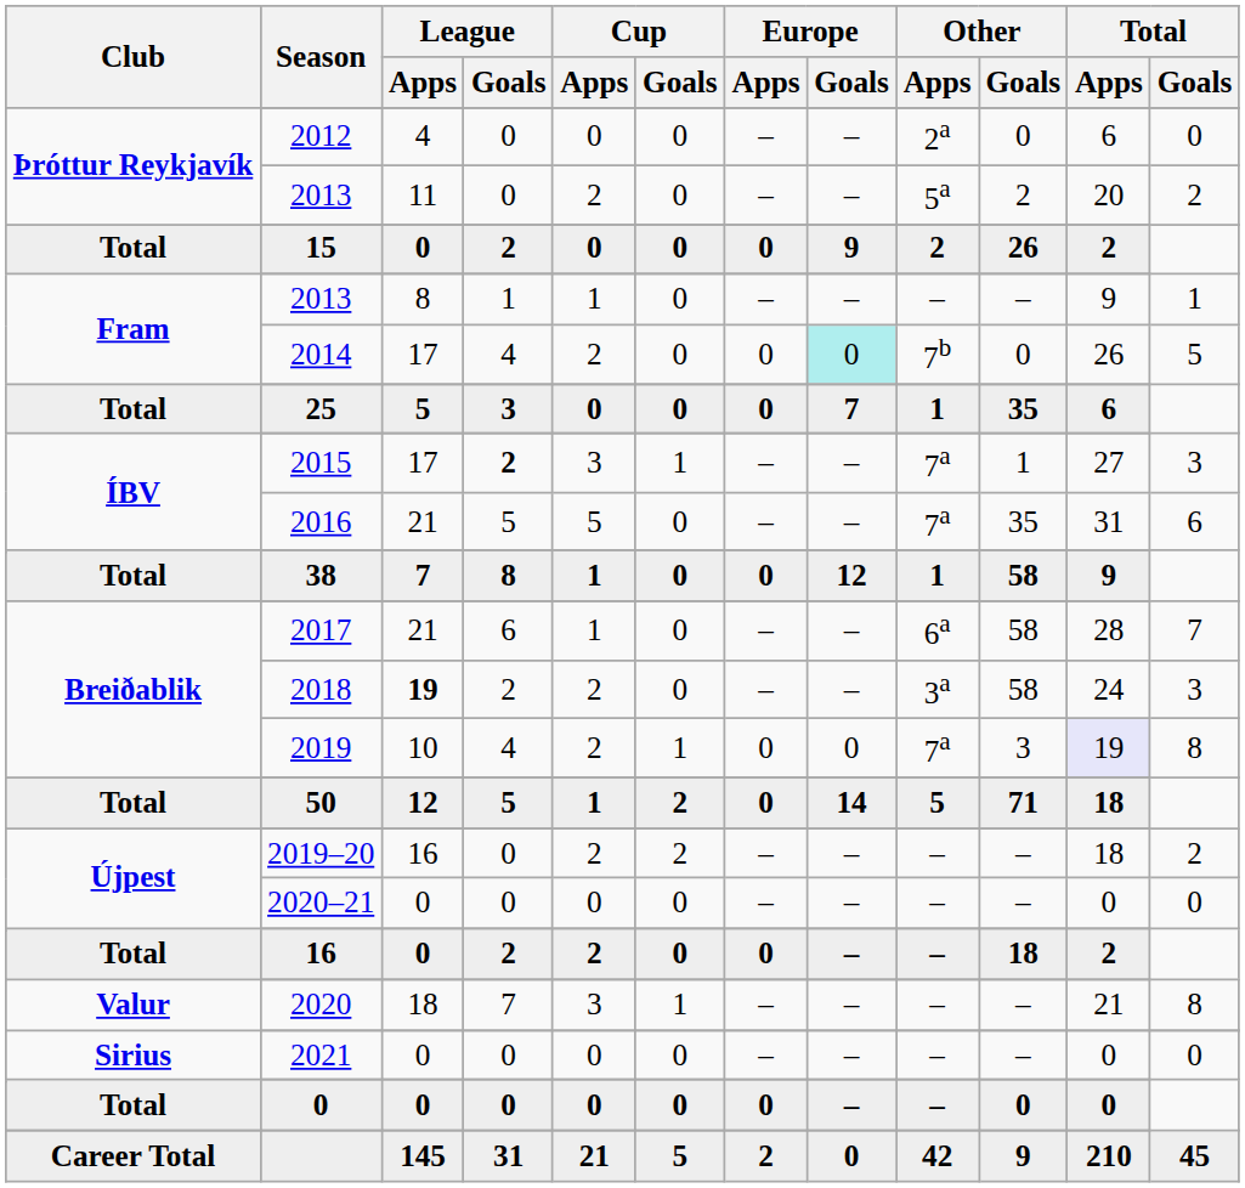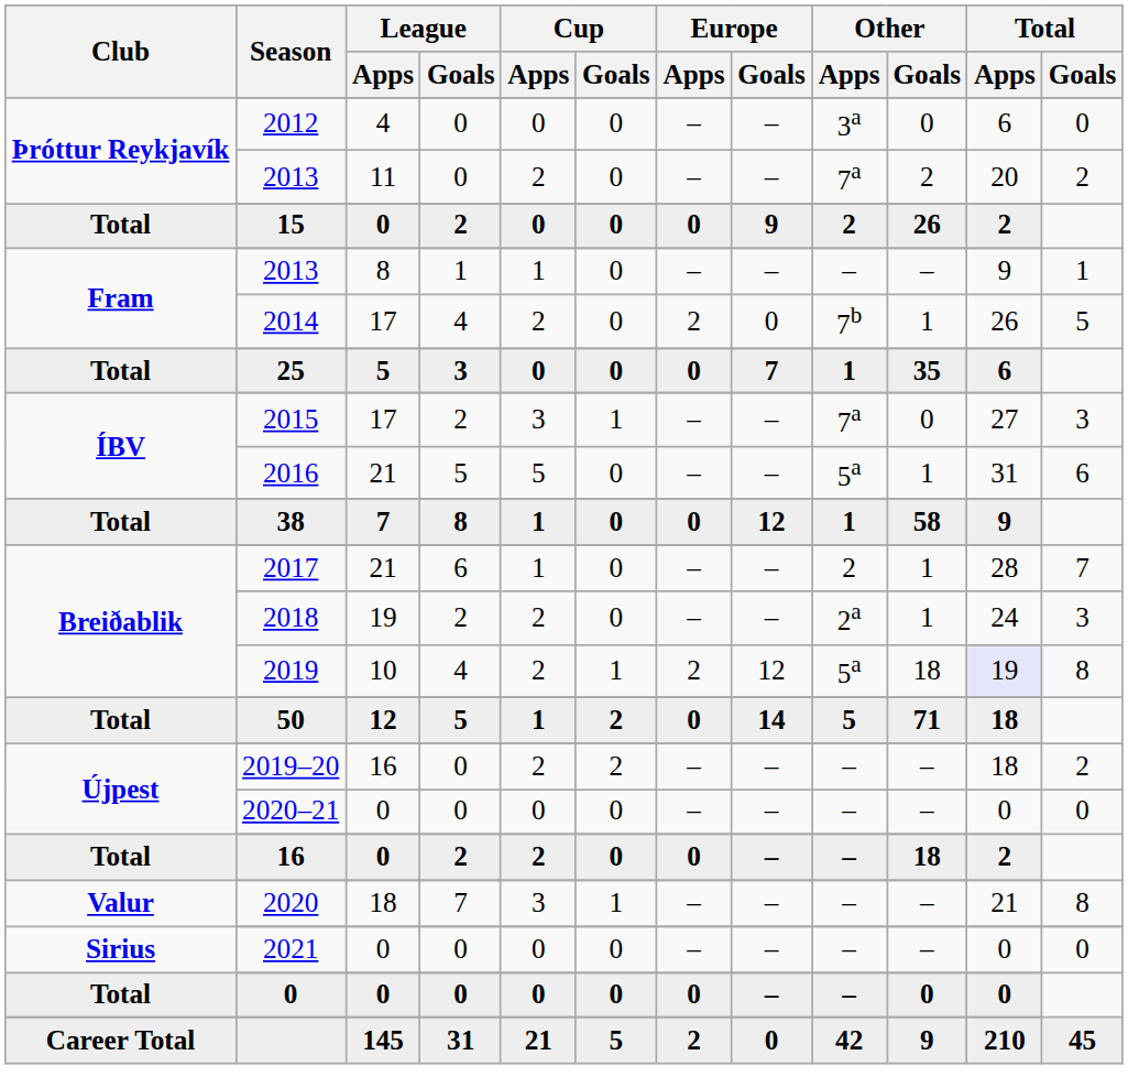 <table class="wikitable" style="font-size:90%; text-align: center;">
 <tr>
 <th rowspan="2">Club</th>
 <th rowspan="2">Season</th>
 <th colspan="2">League</th>
 <th colspan="2">Cup</th>
 <th colspan="2">Europe</th>
 <th colspan="2">Other</th>
 <th colspan="2">Total</th>
 </tr>
 <tr>
 <th>Apps</th>
 <th>Goals</th>
 <th>Apps</th>
 <th>Goals</th>
 <th>Apps</th>
 <th>Goals</th>
 <th>Apps</th>
 <th>Goals</th>
 <th>Apps</th>
 <th>Goals</th>
 </tr>
 <tr ||-||-||-|->
 <td rowspan="4" valign="center"><strong><a href='#'>Þróttur Reykjavík</a></strong></td>
 </tr>
 <tr>
 <td><a href='#'>2012</a></td>
 <td>4</td>
 <td>0</td>
 <td>0</td>
 <td>0</td>
 <td>–</td>
 <td>–</td>
-<td>2<sup>a</sup></td>
+<td>3<sup>a</sup></td>
 <td>0</td>
 <td>6</td>
 <td>0</td>
 </tr>
 <tr>
 <td><a href='#'>2013</a></td>
 <td>11</td>
 <td>0</td>
 <td>2</td>
 <td>0</td>
 <td>–</td>
 <td>–</td>
-<td>5<sup>a</sup></td>
+<td>7<sup>a</sup></td>
 <td>2</td>
 <td>20</td>
 <td>2</td>
 </tr>
 <tr>
 </tr>
 <tr style="font-weight:bold; background-color:#eeeeee;">
 <td>Total</td>
 <td>15</td>
 <td>0</td>
 <td>2</td>
 <td>0</td>
 <td>0</td>
 <td>0</td>
 <td>9</td>
 <td>2</td>
 <td>26</td>
 <td>2</td>
 </tr>
 <tr>
 <td rowspan="4" valign="center"><strong><a href='#'>Fram</a></strong></td>
 </tr>
 <tr>
 <td><a href='#'>2013</a></td>
 <td>8</td>
 <td>1</td>
 <td>1</td>
 <td>0</td>
 <td>–</td>
 <td>–</td>
 <td>–</td>
 <td>–</td>
 <td>9</td>
 <td>1</td>
 </tr>
 <tr>
 <td><a href='#'>2014</a></td>
 <td>17</td>
 <td>4</td>
 <td>2</td>
 <td>0</td>
+<td>2</td>
 <td>0</td>
-<td style="background: paleturquoise;">0</td>
 <td>7<sup>b</sup></td>
-<td>0</td>
+<td>1</td>
 <td>26</td>
 <td>5</td>
 </tr>
 <tr>
 </tr>
 <tr style="font-weight:bold; background-color:#eeeeee;">
 <td>Total</td>
 <td>25</td>
 <td>5</td>
 <td>3</td>
 <td>0</td>
 <td>0</td>
 <td>0</td>
 <td>7</td>
 <td>1</td>
 <td>35</td>
 <td>6</td>
 </tr>
 <tr>
 <td rowspan="4" valign="center"><strong><a href='#'>ÍBV</a></strong></td>
 </tr>
 <tr>
 <td><a href='#'>2015</a></td>
 <td>17</td>
-<td><strong>2</strong></td>
+<td>2</td>
 <td>3</td>
 <td>1</td>
 <td>–</td>
 <td>–</td>
 <td>7<sup>a</sup></td>
-<td>1</td>
+<td>0</td>
 <td>27</td>
 <td>3</td>
 </tr>
 <tr>
 <td><a href='#'>2016</a></td>
 <td>21</td>
 <td>5</td>
 <td>5</td>
 <td>0</td>
 <td>–</td>
 <td>–</td>
-<td>7<sup>a</sup></td>
-<td>35</td>
+<td>5<sup>a</sup></td>
+<td>1</td>
 <td>31</td>
 <td>6</td>
 </tr>
 <tr>
 </tr>
 <tr style="font-weight:bold; background-color:#eeeeee;">
 <td>Total</td>
 <td>38</td>
 <td>7</td>
 <td>8</td>
 <td>1</td>
 <td>0</td>
 <td>0</td>
 <td>12</td>
 <td>1</td>
 <td>58</td>
 <td>9</td>
 </tr>
 <tr>
 <td rowspan="5" valign="center"><strong><a href='#'>Breiðablik</a></strong></td>
 </tr>
 <tr>
 <td><a href='#'>2017</a></td>
 <td>21</td>
 <td>6</td>
 <td>1</td>
 <td>0</td>
 <td>–</td>
 <td>–</td>
-<td>6<sup>a</sup></td>
-<td>58</td>
+<td>2</td>
+<td>1</td>
 <td>28</td>
 <td>7</td>
 </tr>
 <tr>
 <td><a href='#'>2018</a></td>
-<td><strong>19</strong></td>
+<td>19</td>
 <td>2</td>
 <td>2</td>
 <td>0</td>
 <td>–</td>
 <td>–</td>
-<td>3<sup>a</sup></td>
-<td>58</td>
+<td>2<sup>a</sup></td>
+<td>1</td>
 <td>24</td>
 <td>3</td>
 </tr>
 <tr>
 <td><a href='#'>2019</a></td>
 <td>10</td>
 <td>4</td>
 <td>2</td>
 <td>1</td>
-<td>0</td>
-<td>0</td>
-<td>7<sup>a</sup></td>
-<td>3</td>
+<td>2</td>
+<td>12</td>
+<td>5<sup>a</sup></td>
+<td>18</td>
 <td style="background: lavender;">19</td>
 <td>8</td>
 </tr>
 <tr>
 </tr>
 <tr style="font-weight:bold; background-color:#eeeeee;">
 <td>Total</td>
 <td>50</td>
 <td>12</td>
 <td>5</td>
 <td>1</td>
 <td>2</td>
 <td>0</td>
 <td>14</td>
 <td>5</td>
 <td>71</td>
 <td>18</td>
 </tr>
 <tr>
 <td rowspan="4" valign="center"><strong><a href='#'>Újpest</a></strong></td>
 </tr>
 <tr>
 <td><a href='#'>2019–20</a></td>
 <td>16</td>
 <td>0</td>
 <td>2</td>
 <td>2</td>
 <td>–</td>
 <td>–</td>
 <td>–</td>
 <td>–</td>
 <td>18</td>
 <td>2</td>
 </tr>
 <tr>
 <td><a href='#'>2020–21</a></td>
 <td>0</td>
 <td>0</td>
 <td>0</td>
 <td>0</td>
 <td>–</td>
 <td>–</td>
 <td>–</td>
 <td>–</td>
 <td>0</td>
 <td>0</td>
 </tr>
 <tr>
 </tr>
 <tr style="font-weight:bold; background-color:#eeeeee;">
 <td>Total</td>
 <td>16</td>
 <td>0</td>
 <td>2</td>
 <td>2</td>
 <td>0</td>
 <td>0</td>
 <td>–</td>
 <td>–</td>
 <td>18</td>
 <td>2</td>
 </tr>
 <tr>
 <td rowspan="2" valign="center"><strong><a href='#'>Valur</a></strong></td>
 </tr>
 <tr>
 <td><a href='#'>2020</a></td>
 <td>18</td>
 <td>7</td>
 <td>3</td>
 <td>1</td>
 <td>–</td>
 <td>–</td>
 <td>–</td>
 <td>–</td>
 <td>21</td>
 <td>8</td>
 </tr>
 <tr>
 <td rowspan="3" valign="center"><strong><a href='#'>Sirius</a></strong></td>
 </tr>
 <tr>
 <td><a href='#'>2021</a></td>
 <td>0</td>
 <td>0</td>
 <td>0</td>
 <td>0</td>
 <td>–</td>
 <td>–</td>
 <td>–</td>
 <td>–</td>
 <td>0</td>
 <td>0</td>
 </tr>
 <tr>
 </tr>
 <tr style="font-weight:bold; background-color:#eeeeee;">
 <td>Total</td>
 <td>0</td>
 <td>0</td>
 <td>0</td>
 <td>0</td>
 <td>0</td>
 <td>0</td>
 <td>–</td>
 <td>–</td>
 <td>0</td>
 <td>0</td>
 </tr>
 <tr>
 </tr>
 <tr style="font-weight:bold; background-color:#eeeeee;">
 <td rowspan="2" valign="top"><strong>Career Total</strong></td>
 <td></td>
 <td><strong>145</strong></td>
 <td><strong>31</strong></td>
 <td><strong>21</strong></td>
 <td><strong>5</strong></td>
 <td><strong>2</strong></td>
 <td><strong>0</strong></td>
 <td><strong>42</strong></td>
 <td><strong>9</strong></td>
 <td><strong>210</strong></td>
 <td><strong>45</strong></td>
 </tr>
 </table>
